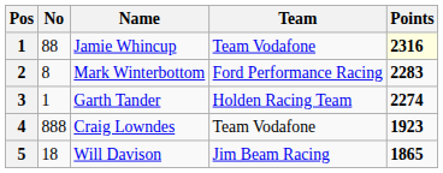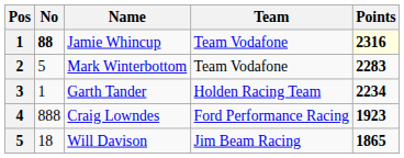 <table class="wikitable" style="font-size: 95%;">
 <tr>
 <th>Pos</th>
 <th>No</th>
 <th>Name</th>
 <th>Team</th>
 <th>Points</th>
 </tr>
 <tr>
 <th>1</th>
-<td>88</td>
+<td><strong>88</strong></td>
 <td><a href='#'>Jamie Whincup</a></td>
 <td><a href='#'>Team Vodafone</a></td>
 <td style="background: lightyellow;"><strong>2316</strong></td>
 </tr>
 <tr>
 <th>2</th>
-<td>8</td>
+<td>5</td>
 <td><a href='#'>Mark Winterbottom</a></td>
-<td><a href='#'>Ford Performance Racing</a></td>
+<td>Team Vodafone</td>
 <td><strong>2283</strong></td>
 </tr>
 <tr>
 <th>3</th>
 <td>1</td>
 <td><a href='#'>Garth Tander</a></td>
 <td><a href='#'>Holden Racing Team</a></td>
-<td><strong>2274</strong></td>
+<td><strong>2234</strong></td>
 </tr>
 <tr>
 <th>4</th>
 <td>888</td>
 <td><a href='#'>Craig Lowndes</a></td>
-<td>Team Vodafone</td>
+<td><a href='#'>Ford Performance Racing</a></td>
 <td><strong>1923</strong></td>
 </tr>
 <tr>
 <th>5</th>
 <td>18</td>
 <td><a href='#'>Will Davison</a></td>
 <td><a href='#'>Jim Beam Racing</a></td>
 <td><strong>1865</strong></td>
 </tr>
 </table>
